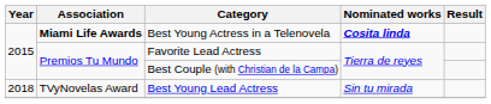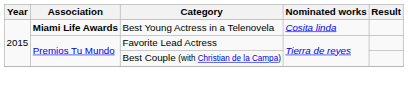 <table class="wikitable sortable">
 <tr>
 <th>Year</th>
 <th>Association</th>
 <th>Category</th>
 <th>Nominated works</th>
 <th>Result</th>
 </tr>
 <tr>
 <td rowspan=3>2015</td>
 <td rowspan=1><strong>Miami Life Awards</strong></td>
 <td>Best Young Actress in a Telenovela</td>
-<td rowspan=1><strong><em><a href='#'>Cosita linda</a></em></strong></td>
+<td rowspan=1><em><a href='#'>Cosita linda</a></em></td>
 <td></td>
 </tr>
 <tr>
 <td rowspan=2><a href='#'>Premios Tu Mundo</a></td>
 <td>Favorite Lead Actress</td>
 <td rowspan=2><em><a href='#'>Tierra de reyes</a></em></td>
 <td></td>
 </tr>
 <tr>
 <td>Best Couple <small>(with <a href='#'>Christian de la Campa</a>)</small></td>
 <td></td>
 </tr>
 <tr>
-<td>2018</td>
-<td>TVyNovelas Award</td>
-<td><a href='#'>Best Young Lead Actress</a></td>
-<td><em><a href='#'>Sin tu mirada</a></em></td>
-<td></td>
-</tr>
-<tr>
 </tr>
 </table>
